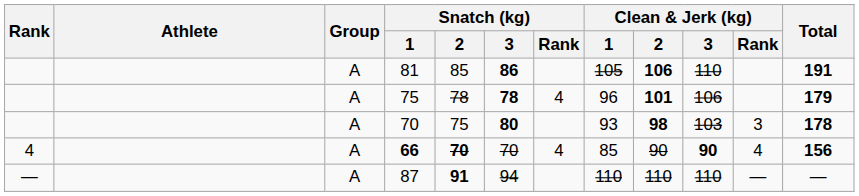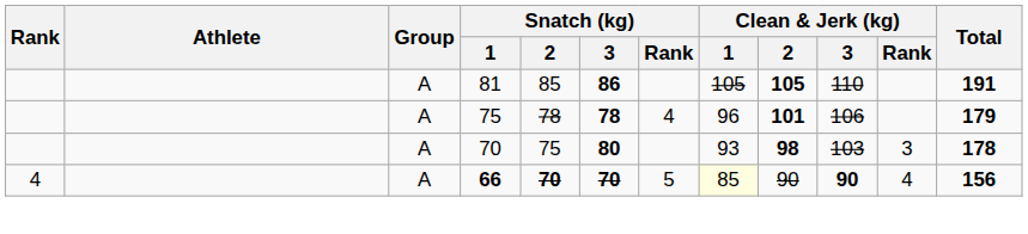 <table class = "wikitable" style="text-align:center;">
 <tr>
 <th rowspan=2 width=40>Rank</th>
 <th rowspan=2 width=250>Athlete</th>
 <th rowspan=2 width=50>Group</th>
 <th colspan=4>Snatch (kg)</th>
 <th colspan=4>Clean & Jerk (kg)</th>
 <th rowspan=2 width=60>Total</th>
 </tr>
 <tr>
 <th width=40>1</th>
 <th width=40>2</th>
 <th width=40>3</th>
 <th width=40>Rank</th>
 <th width=40>1</th>
 <th width=40>2</th>
 <th width=40>3</th>
 <th width=40>Rank</th>
 </tr>
 <tr>
 <td></td>
 <td align=left></td>
 <td>A</td>
 <td>81</td>
 <td>85</td>
 <td><strong>86</strong></td>
 <td></td>
 <td><s>105</s></td>
-<td><strong>106</strong></td>
+<td><strong>105</strong></td>
 <td><s>110</s></td>
 <td></td>
 <td><strong>191</strong></td>
 </tr>
 <tr>
 <td></td>
 <td align=left></td>
 <td>A</td>
 <td>75</td>
 <td><s>78</s></td>
 <td><strong>78</strong></td>
 <td>4</td>
 <td>96</td>
 <td><strong>101</strong></td>
 <td><s>106</s></td>
 <td></td>
 <td><strong>179</strong></td>
 </tr>
 <tr>
 <td></td>
 <td align=left></td>
 <td>A</td>
 <td>70</td>
 <td>75</td>
 <td><strong>80</strong></td>
 <td></td>
 <td>93</td>
 <td><strong>98</strong></td>
 <td><s>103</s></td>
 <td>3</td>
 <td><strong>178</strong></td>
 </tr>
 <tr>
 <td>4</td>
 <td align=left></td>
 <td>A</td>
 <td><strong>66</strong></td>
 <td><strong><s>70</s></strong></td>
-<td><s>70</s></td>
-<td>4</td>
-<td>85</td>
+<td><strong><s>70</s></strong></td>
+<td>5</td>
+<td style="background: lightyellow;">85</td>
 <td><s>90</s></td>
 <td><strong>90</strong></td>
 <td>4</td>
 <td><strong>156</strong></td>
 </tr>
-<tr>
-<td>—</td>
-<td align=left></td>
-<td>A</td>
-<td>87</td>
-<td><strong>91</strong></td>
-<td><s>94</s></td>
-<td></td>
-<td><s>110</s></td>
-<td><s>110</s></td>
-<td><s>110</s></td>
-<td>—</td>
-<td>—</td>
-</tr>
 </table>
